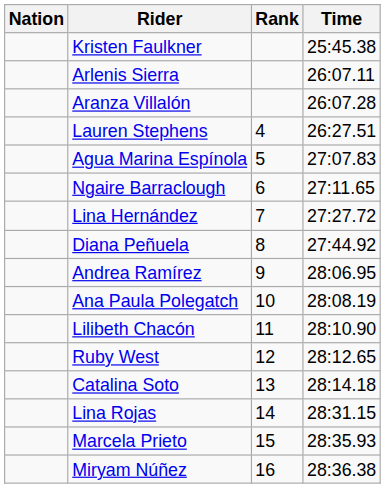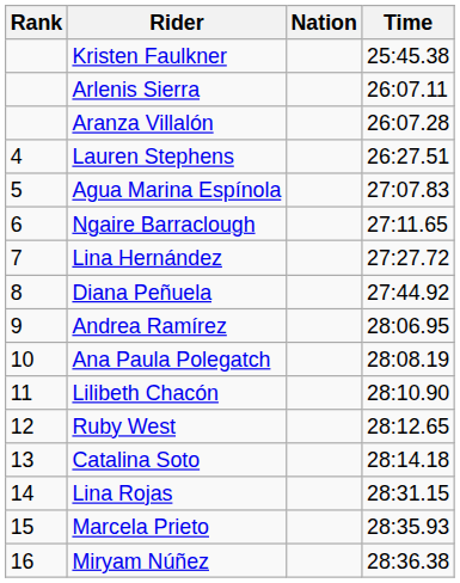 <table class="wikitable sortable" style="font-size:95%" style="width:35em;" style="text-align:center">
 <tr>
+<th>Rank</th>
+<th>Rider</th>
 <th>Nation</th>
-<th>Rider</th>
-<th>Rank</th>
 <th>Time</th>
 </tr>
 <tr>
+<td></td>
+<td align=left><a href='#'>Kristen Faulkner</a></td>
 <td align=left></td>
-<td align=left><a href='#'>Kristen Faulkner</a></td>
-<td></td>
 <td>25:45.38</td>
 </tr>
 <tr>
+<td></td>
+<td align=left><a href='#'>Arlenis Sierra</a></td>
 <td align=left></td>
-<td align=left><a href='#'>Arlenis Sierra</a></td>
-<td></td>
 <td>26:07.11</td>
 </tr>
 <tr>
+<td></td>
+<td align=left><a href='#'>Aranza Villalón</a></td>
 <td align=left></td>
-<td align=left><a href='#'>Aranza Villalón</a></td>
-<td></td>
 <td>26:07.28</td>
 </tr>
 <tr>
+<td>4</td>
+<td align=left><a href='#'>Lauren Stephens</a></td>
 <td align=left></td>
-<td align=left><a href='#'>Lauren Stephens</a></td>
-<td>4</td>
 <td>26:27.51</td>
 </tr>
 <tr>
+<td>5</td>
+<td align=left><a href='#'>Agua Marina Espínola</a></td>
 <td align=left></td>
-<td align=left><a href='#'>Agua Marina Espínola</a></td>
-<td>5</td>
 <td>27:07.83</td>
 </tr>
 <tr>
+<td>6</td>
+<td align=left><a href='#'>Ngaire Barraclough</a></td>
 <td align=left></td>
-<td align=left><a href='#'>Ngaire Barraclough</a></td>
-<td>6</td>
 <td>27:11.65</td>
 </tr>
 <tr>
+<td>7</td>
+<td align=left><a href='#'>Lina Hernández</a></td>
 <td align=left></td>
-<td align=left><a href='#'>Lina Hernández</a></td>
-<td>7</td>
 <td>27:27.72</td>
 </tr>
 <tr>
+<td>8</td>
+<td align=left><a href='#'>Diana Peñuela</a></td>
 <td align=left></td>
-<td align=left><a href='#'>Diana Peñuela</a></td>
-<td>8</td>
 <td>27:44.92</td>
 </tr>
 <tr>
+<td>9</td>
+<td align=left><a href='#'>Andrea Ramírez</a></td>
 <td align=left></td>
-<td align=left><a href='#'>Andrea Ramírez</a></td>
-<td>9</td>
 <td>28:06.95</td>
 </tr>
 <tr>
+<td>10</td>
+<td align=left><a href='#'>Ana Paula Polegatch</a></td>
 <td align=left></td>
-<td align=left><a href='#'>Ana Paula Polegatch</a></td>
-<td>10</td>
 <td>28:08.19</td>
 </tr>
 <tr>
+<td>11</td>
+<td align=left><a href='#'>Lilibeth Chacón</a></td>
 <td align=left></td>
-<td align=left><a href='#'>Lilibeth Chacón</a></td>
-<td>11</td>
 <td>28:10.90</td>
 </tr>
 <tr>
+<td>12</td>
+<td align=left><a href='#'>Ruby West</a></td>
 <td align=left></td>
-<td align=left><a href='#'>Ruby West</a></td>
-<td>12</td>
 <td>28:12.65</td>
 </tr>
 <tr>
+<td>13</td>
+<td align=left><a href='#'>Catalina Soto</a></td>
 <td align=left></td>
-<td align=left><a href='#'>Catalina Soto</a></td>
-<td>13</td>
 <td>28:14.18</td>
 </tr>
 <tr>
+<td>14</td>
+<td align=left><a href='#'>Lina Rojas</a></td>
 <td align=left></td>
-<td align=left><a href='#'>Lina Rojas</a></td>
-<td>14</td>
 <td>28:31.15</td>
 </tr>
 <tr>
+<td>15</td>
+<td align=left><a href='#'>Marcela Prieto</a></td>
 <td align=left></td>
-<td align=left><a href='#'>Marcela Prieto</a></td>
-<td>15</td>
 <td>28:35.93</td>
 </tr>
 <tr>
+<td>16</td>
+<td align=left><a href='#'>Miryam Núñez</a></td>
 <td align=left></td>
-<td align=left><a href='#'>Miryam Núñez</a></td>
-<td>16</td>
 <td>28:36.38</td>
 </tr>
 </table>
